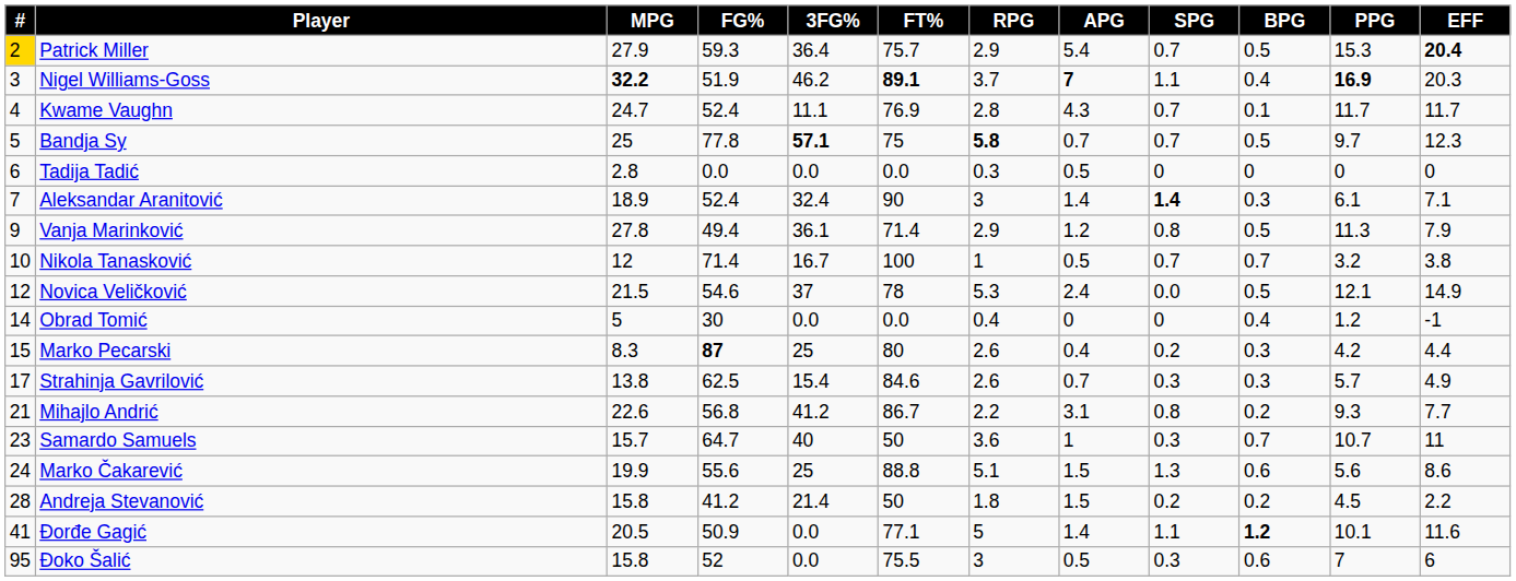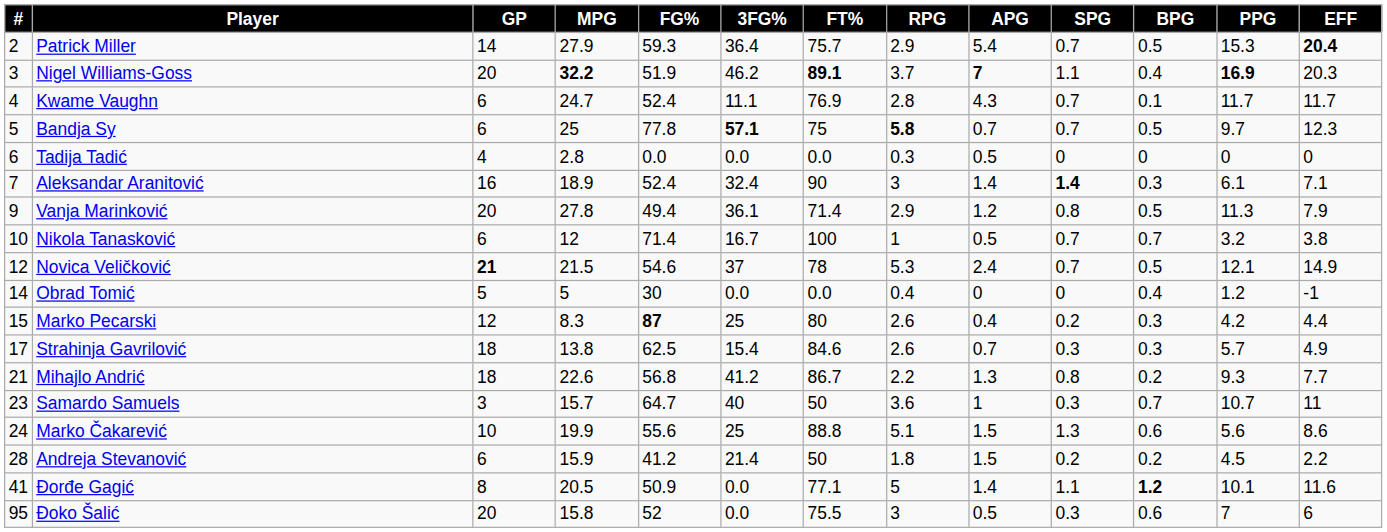 <table class="wikitable sortable" style="font-size: 90%">
 <tr>
 <th style="background:black; color:white;" width="2%">#</th>
 <th style="background:black; color:white;">Player</th>
+<th style="background:black; color:white;" width="6%">GP</th>
 <th style="background:black; color:white;" width="6%">MPG</th>
 <th style="background:black; color:white;" width="6%">FG%</th>
 <th style="background:black; color:white;" width="6%">3FG%</th>
 <th style="background:black; color:white;" width="6%">FT%</th>
 <th style="background:black; color:white;" width="6%">RPG</th>
 <th style="background:black; color:white;" width="6%">APG</th>
 <th style="background:black; color:white;" width="6%">SPG</th>
 <th style="background:black; color:white;" width="6%">BPG</th>
 <th style="background:black; color:white;" width="6%">PPG</th>
 <th style="background:black; color:white;" width="6%">EFF</th>
 </tr>
 <tr>
-<td style="background: gold;">2</td>
+<td>2</td>
 <td> <a href='#'>Patrick Miller</a></td>
+<td>14</td>
 <td>27.9</td>
 <td>59.3</td>
 <td>36.4</td>
 <td>75.7</td>
 <td>2.9</td>
 <td>5.4</td>
 <td>0.7</td>
 <td>0.5</td>
 <td>15.3</td>
 <td><strong>20.4</strong></td>
 </tr>
 <tr>
 <td>3</td>
 <td> <a href='#'>Nigel Williams-Goss</a></td>
+<td>20</td>
 <td><strong>32.2</strong></td>
 <td>51.9</td>
 <td>46.2</td>
 <td><strong>89.1</strong></td>
 <td>3.7</td>
 <td><strong>7</strong></td>
 <td>1.1</td>
 <td>0.4</td>
 <td><strong>16.9</strong></td>
 <td>20.3</td>
 </tr>
 <tr>
 <td>4</td>
 <td> <a href='#'>Kwame Vaughn</a></td>
+<td>6</td>
 <td>24.7</td>
 <td>52.4</td>
 <td>11.1</td>
 <td>76.9</td>
 <td>2.8</td>
 <td>4.3</td>
 <td>0.7</td>
 <td>0.1</td>
 <td>11.7</td>
 <td>11.7</td>
 </tr>
 <tr>
 <td>5</td>
 <td> <a href='#'>Bandja Sy</a></td>
+<td>6</td>
 <td>25</td>
 <td>77.8</td>
 <td><strong>57.1</strong></td>
 <td>75</td>
 <td><strong>5.8</strong></td>
 <td>0.7</td>
 <td>0.7</td>
 <td>0.5</td>
 <td>9.7</td>
 <td>12.3</td>
 </tr>
 <tr>
 <td>6</td>
 <td> <a href='#'>Tadija Tadić</a></td>
+<td>4</td>
 <td>2.8</td>
 <td>0.0</td>
 <td>0.0</td>
 <td>0.0</td>
 <td>0.3</td>
 <td>0.5</td>
 <td>0</td>
 <td>0</td>
 <td>0</td>
 <td>0</td>
 </tr>
 <tr>
 <td>7</td>
 <td> <a href='#'>Aleksandar Aranitović</a></td>
+<td>16</td>
 <td>18.9</td>
 <td>52.4</td>
 <td>32.4</td>
 <td>90</td>
 <td>3</td>
 <td>1.4</td>
 <td><strong>1.4</strong></td>
 <td>0.3</td>
 <td>6.1</td>
 <td>7.1</td>
 </tr>
 <tr>
 <td>9</td>
 <td> <a href='#'>Vanja Marinković</a></td>
+<td>20</td>
 <td>27.8</td>
 <td>49.4</td>
 <td>36.1</td>
 <td>71.4</td>
 <td>2.9</td>
 <td>1.2</td>
 <td>0.8</td>
 <td>0.5</td>
 <td>11.3</td>
 <td>7.9</td>
 </tr>
 <tr>
 <td>10</td>
 <td> <a href='#'>Nikola Tanasković</a></td>
+<td>6</td>
 <td>12</td>
 <td>71.4</td>
 <td>16.7</td>
 <td>100</td>
 <td>1</td>
 <td>0.5</td>
 <td>0.7</td>
 <td>0.7</td>
 <td>3.2</td>
 <td>3.8</td>
 </tr>
 <tr>
 <td>12</td>
 <td> <a href='#'>Novica Veličković</a></td>
+<td><strong>21</strong></td>
 <td>21.5</td>
 <td>54.6</td>
 <td>37</td>
 <td>78</td>
 <td>5.3</td>
 <td>2.4</td>
-<td>0.0</td>
+<td>0.7</td>
 <td>0.5</td>
 <td>12.1</td>
 <td>14.9</td>
 </tr>
 <tr>
 <td>14</td>
 <td> <a href='#'>Obrad Tomić</a></td>
+<td>5</td>
 <td>5</td>
 <td>30</td>
 <td>0.0</td>
 <td>0.0</td>
 <td>0.4</td>
 <td>0</td>
 <td>0</td>
 <td>0.4</td>
 <td>1.2</td>
 <td>-1</td>
 </tr>
 <tr>
 <td>15</td>
 <td> <a href='#'>Marko Pecarski</a></td>
+<td>12</td>
 <td>8.3</td>
 <td><strong>87</strong></td>
 <td>25</td>
 <td>80</td>
 <td>2.6</td>
 <td>0.4</td>
 <td>0.2</td>
 <td>0.3</td>
 <td>4.2</td>
 <td>4.4</td>
 </tr>
 <tr>
 <td>17</td>
 <td> <a href='#'>Strahinja Gavrilović</a></td>
+<td>18</td>
 <td>13.8</td>
 <td>62.5</td>
 <td>15.4</td>
 <td>84.6</td>
 <td>2.6</td>
 <td>0.7</td>
 <td>0.3</td>
 <td>0.3</td>
 <td>5.7</td>
 <td>4.9</td>
 </tr>
 <tr>
 <td>21</td>
 <td> <a href='#'>Mihajlo Andrić</a></td>
+<td>18</td>
 <td>22.6</td>
 <td>56.8</td>
 <td>41.2</td>
 <td>86.7</td>
 <td>2.2</td>
-<td>3.1</td>
+<td>1.3</td>
 <td>0.8</td>
 <td>0.2</td>
 <td>9.3</td>
 <td>7.7</td>
 </tr>
 <tr>
 <td>23</td>
 <td> <a href='#'>Samardo Samuels</a></td>
+<td>3</td>
 <td>15.7</td>
 <td>64.7</td>
 <td>40</td>
 <td>50</td>
 <td>3.6</td>
 <td>1</td>
 <td>0.3</td>
 <td>0.7</td>
 <td>10.7</td>
 <td>11</td>
 </tr>
 <tr>
 <td>24</td>
 <td> <a href='#'>Marko Čakarević</a></td>
+<td>10</td>
 <td>19.9</td>
 <td>55.6</td>
 <td>25</td>
 <td>88.8</td>
 <td>5.1</td>
 <td>1.5</td>
 <td>1.3</td>
 <td>0.6</td>
 <td>5.6</td>
 <td>8.6</td>
 </tr>
 <tr>
 <td>28</td>
 <td> <a href='#'>Andreja Stevanović</a></td>
-<td>15.8</td>
+<td>6</td>
+<td>15.9</td>
 <td>41.2</td>
 <td>21.4</td>
 <td>50</td>
 <td>1.8</td>
 <td>1.5</td>
 <td>0.2</td>
 <td>0.2</td>
 <td>4.5</td>
 <td>2.2</td>
 </tr>
 <tr>
 <td>41</td>
 <td> <a href='#'>Đorđe Gagić</a></td>
+<td>8</td>
 <td>20.5</td>
 <td>50.9</td>
 <td>0.0</td>
 <td>77.1</td>
 <td>5</td>
 <td>1.4</td>
 <td>1.1</td>
 <td><strong>1.2</strong></td>
 <td>10.1</td>
 <td>11.6</td>
 </tr>
 <tr>
 <td>95</td>
 <td> <a href='#'>Đoko Šalić</a></td>
+<td>20</td>
 <td>15.8</td>
 <td>52</td>
 <td>0.0</td>
 <td>75.5</td>
 <td>3</td>
 <td>0.5</td>
 <td>0.3</td>
 <td>0.6</td>
 <td>7</td>
 <td>6</td>
 </tr>
 </table>
